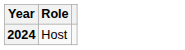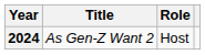 <table class="wikitable plainrowheaders">
 <tr>
 <th scope="col">Year</th>
+<th scope="col">Title</th>
 <th scope="col">Role</th>
 <th scope="col" class="unsortable"></th>
 </tr>
 <tr>
 <th scope="row">2024</th>
+<td><em>As Gen-Z Want 2</em></td>
 <td>Host</td>
 <td style="text-align:center"></td>
 </tr>
 </table>
